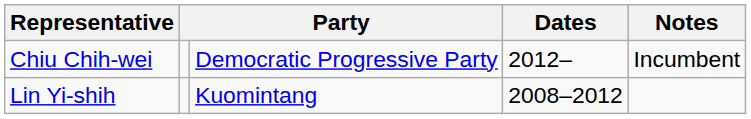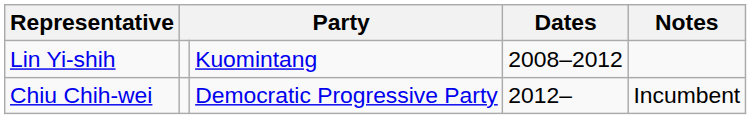 <table class=wikitable>
 <tr valign=bottom>
 <th>Representative</th>
 <th colspan="2">Party</th>
 <th>Dates</th>
 <th>Notes</th>
 </tr>
 <tr>
+<td><a href='#'>Lin Yi-shih</a></td>
+<td bgcolor=></td>
+<td><a href='#'>Kuomintang</a></td>
+<td>2008–2012</td>
+<td></td>
+</tr>
+<tr>
 <td><a href='#'>Chiu Chih-wei</a></td>
 <td bgcolor=></td>
 <td><a href='#'>Democratic Progressive Party</a></td>
 <td>2012–</td>
 <td>Incumbent</td>
 </tr>
-<tr>
-<td><a href='#'>Lin Yi-shih</a></td>
-<td bgcolor=></td>
-<td><a href='#'>Kuomintang</a></td>
-<td>2008–2012</td>
-<td></td>
-</tr>
 </table>
